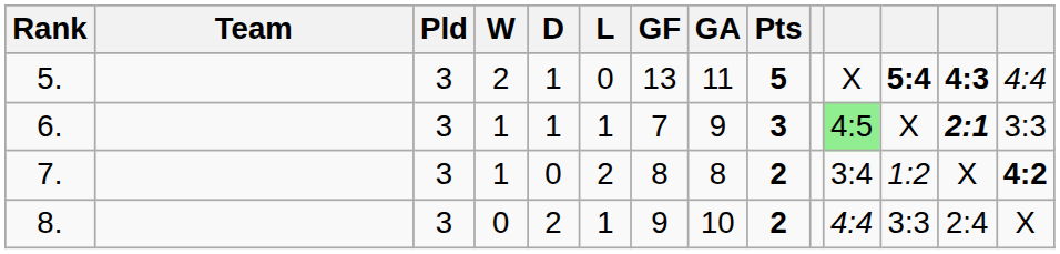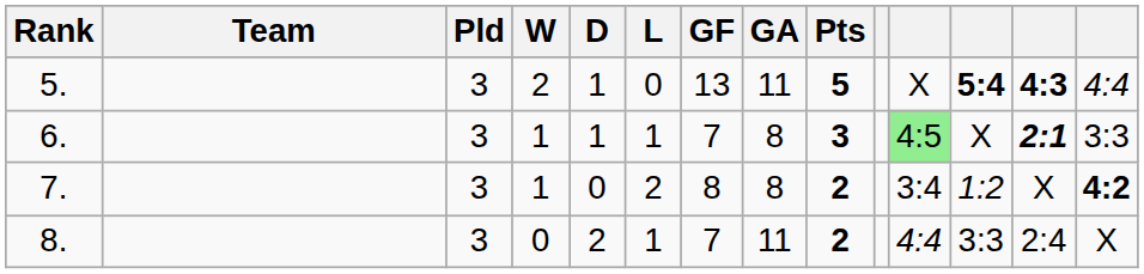 <table class="wikitable">
 <tr>
 <th bgcolor="#efefef">Rank</th>
 <th bgcolor="#efefef" width="160">Team</th>
 <th bgcolor="#efefef" width="20">Pld</th>
 <th bgcolor="#efefef" width="20">W</th>
 <th bgcolor="#efefef" width="20">D</th>
 <th bgcolor="#efefef" width="20">L</th>
 <th bgcolor="#efefef" width="20">GF</th>
 <th bgcolor="#efefef" width="20">GA</th>
 <th bgcolor="#efefef" width="20">Pts</th>
 <th bgcolor="#efefef"></th>
 <th bgcolor="#efefef" width="20"></th>
 <th bgcolor="#efefef" width="20"></th>
 <th bgcolor="#efefef" width="20"></th>
 <th bgcolor="#efefef" width="20"></th>
 </tr>
 <tr align=center>
 <td>5.</td>
 <td align=left></td>
 <td>3</td>
 <td>2</td>
 <td>1</td>
 <td>0</td>
 <td>13</td>
 <td>11</td>
 <td><strong>5</strong></td>
 <td></td>
 <td>X</td>
 <td><strong>5:4</strong></td>
 <td><strong>4:3</strong></td>
 <td><em>4:4</em></td>
 </tr>
 <tr align=center>
 <td>6.</td>
 <td align=left></td>
 <td>3</td>
 <td>1</td>
 <td>1</td>
 <td>1</td>
 <td>7</td>
-<td>9</td>
+<td>8</td>
 <td><strong>3</strong></td>
 <td></td>
 <td style="background: lightgreen;">4:5</td>
 <td>X</td>
 <td><strong><em>2:1</em></strong></td>
 <td>3:3</td>
 </tr>
 <tr align=center>
 <td>7.</td>
 <td align=left></td>
 <td>3</td>
 <td>1</td>
 <td>0</td>
 <td>2</td>
 <td>8</td>
 <td>8</td>
 <td><strong>2</strong></td>
 <td></td>
 <td>3:4</td>
 <td><em>1:2</em></td>
 <td>X</td>
 <td><strong>4:2</strong></td>
 </tr>
 <tr align=center>
 <td>8.</td>
 <td align=left></td>
 <td>3</td>
 <td>0</td>
 <td>2</td>
 <td>1</td>
-<td>9</td>
-<td>10</td>
+<td>7</td>
+<td>11</td>
 <td><strong>2</strong></td>
 <td></td>
 <td><em>4:4</em></td>
 <td>3:3</td>
 <td>2:4</td>
 <td>X</td>
 </tr>
 </table>
